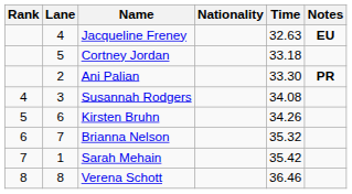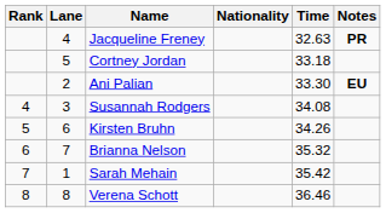 <table class="wikitable">
 <tr>
 <th>Rank</th>
 <th>Lane</th>
 <th>Name</th>
 <th>Nationality</th>
 <th>Time</th>
 <th>Notes</th>
 </tr>
 <tr>
 <td align=center></td>
 <td align=center>4</td>
 <td><a href='#'>Jacqueline Freney</a></td>
 <td></td>
 <td align=center>32.63</td>
-<td align=center><strong>EU</strong></td>
+<td align=center><strong>PR</strong></td>
 </tr>
 <tr>
 <td align=center></td>
 <td align=center>5</td>
 <td><a href='#'>Cortney Jordan</a></td>
 <td></td>
 <td align=center>33.18</td>
 <td align=center></td>
 </tr>
 <tr>
 <td align=center></td>
 <td align=center>2</td>
 <td><a href='#'>Ani Palian</a></td>
 <td></td>
 <td align=center>33.30</td>
-<td align=center><strong>PR</strong></td>
+<td align=center><strong>EU</strong></td>
 </tr>
 <tr>
 <td align=center>4</td>
 <td align=center>3</td>
 <td><a href='#'>Susannah Rodgers</a></td>
 <td></td>
 <td align=center>34.08</td>
 <td align=center></td>
 </tr>
 <tr>
 <td align=center>5</td>
 <td align=center>6</td>
 <td><a href='#'>Kirsten Bruhn</a></td>
 <td></td>
 <td align=center>34.26</td>
 <td align=center></td>
 </tr>
 <tr>
 <td align=center>6</td>
 <td align=center>7</td>
 <td><a href='#'>Brianna Nelson</a></td>
 <td></td>
 <td align=center>35.32</td>
 <td align=center></td>
 </tr>
 <tr>
 <td align=center>7</td>
 <td align=center>1</td>
 <td><a href='#'>Sarah Mehain</a></td>
 <td></td>
 <td align=center>35.42</td>
 <td align=center></td>
 </tr>
 <tr>
 <td align=center>8</td>
 <td align=center>8</td>
 <td><a href='#'>Verena Schott</a></td>
 <td></td>
 <td align=center>36.46</td>
 <td align=center></td>
 </tr>
 </table>
